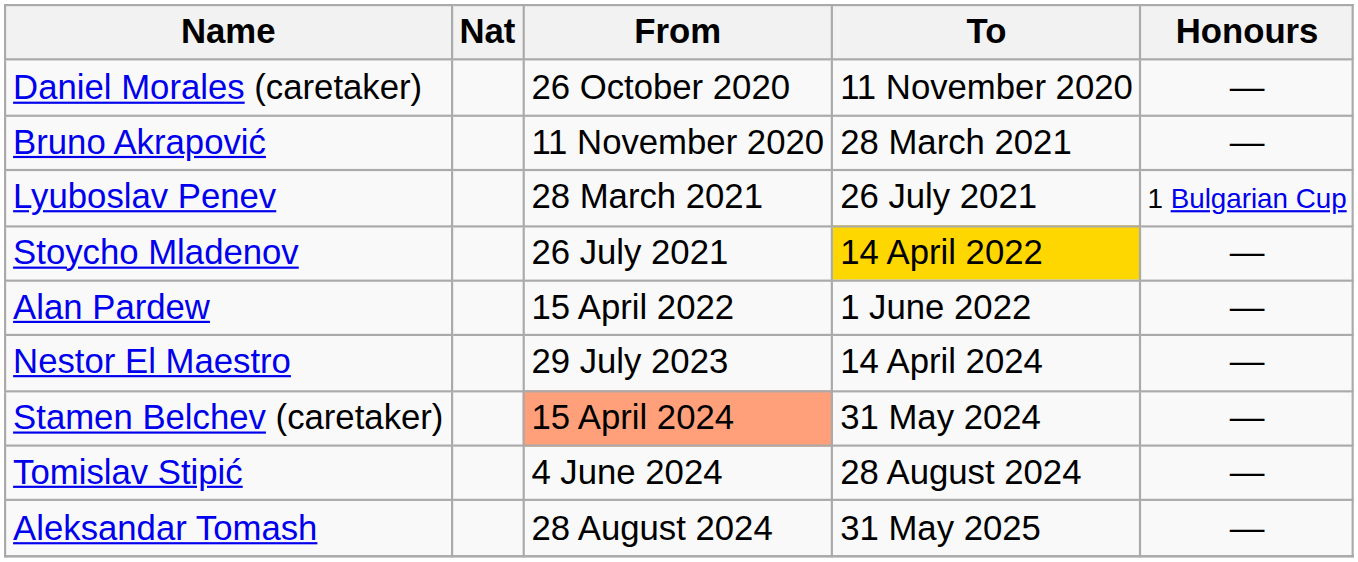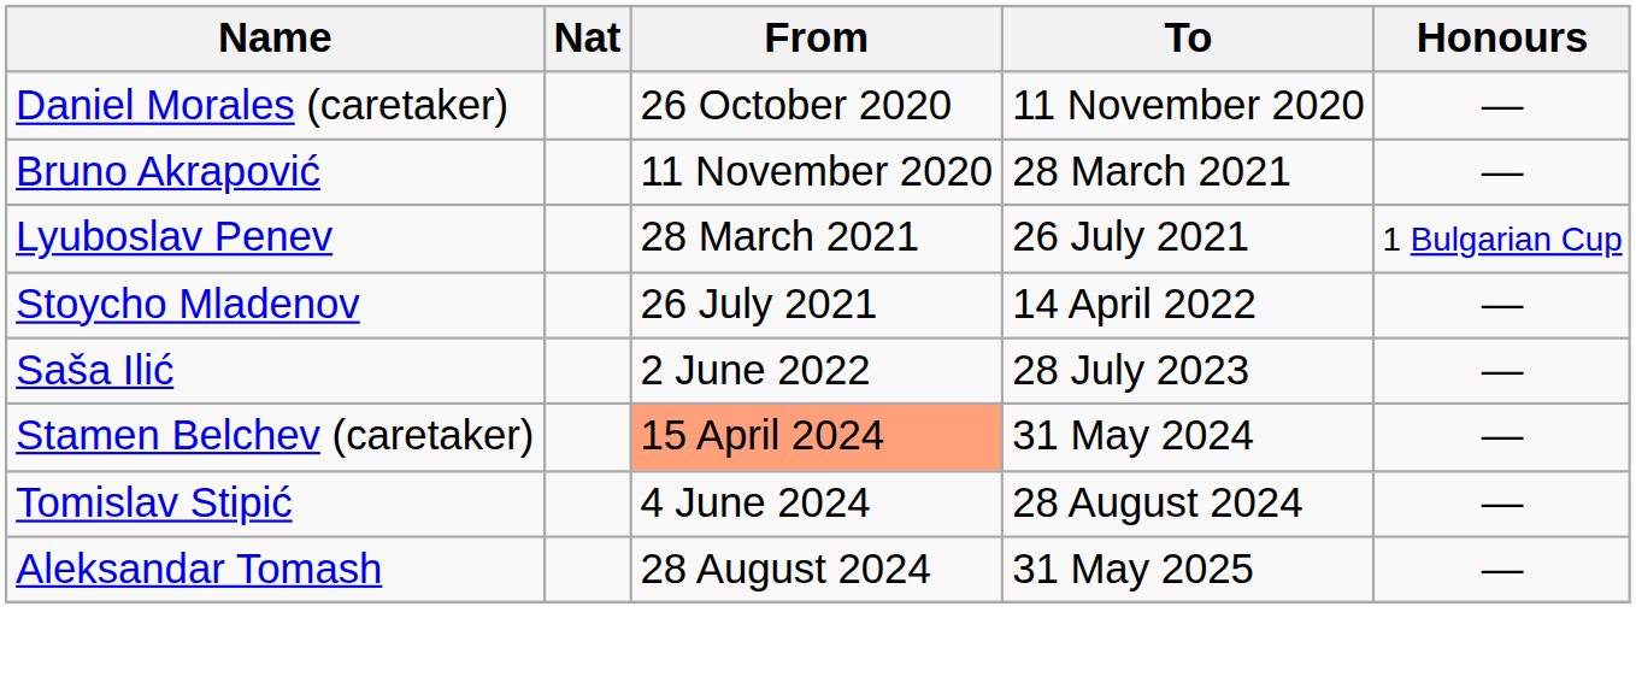 <table class="wikitable" style="text-align: center">
 <tr>
 <th>Name</th>
 <th>Nat</th>
 <th>From</th>
 <th>To</th>
 <th>Honours</th>
 </tr>
 <tr>
 <td align=left><a href='#'>Daniel Morales</a> (caretaker)</td>
 <td></td>
 <td align=left>26 October 2020</td>
 <td align=left>11 November 2020</td>
 <td>—</td>
 </tr>
 <tr>
 <td align=left><a href='#'>Bruno Akrapović</a></td>
 <td></td>
 <td align=left>11 November 2020</td>
 <td align=left>28 March 2021</td>
 <td>—</td>
 </tr>
 <tr>
 <td align=left><a href='#'>Lyuboslav Penev</a></td>
 <td></td>
 <td align=left>28 March 2021</td>
 <td align=left>26 July 2021</td>
 <td style="font-size: 80%">1 <a href='#'>Bulgarian Cup</a></td>
 </tr>
 <tr>
 <td align=left><a href='#'>Stoycho Mladenov</a></td>
 <td></td>
 <td align=left>26 July 2021</td>
-<td align=left style="background: gold;">14 April 2022</td>
+<td align=left>14 April 2022</td>
 <td>—</td>
 </tr>
 <tr>
-<td align=left><a href='#'>Alan Pardew</a></td>
+<td align=left><a href='#'>Saša Ilić</a></td>
 <td></td>
-<td align=left>15 April 2022</td>
-<td align=left>1 June 2022</td>
-<td>—</td>
-</tr>
-<tr>
-<td align=left><a href='#'>Nestor El Maestro</a></td>
-<td> </td>
-<td align=left>29 July 2023</td>
-<td align=left>14 April 2024</td>
+<td align=left>2 June 2022</td>
+<td align=left>28 July 2023</td>
 <td>—</td>
 </tr>
 <tr>
 <td align=left><a href='#'>Stamen Belchev</a> (caretaker)</td>
 <td></td>
 <td align=left style="background: lightsalmon;">15 April 2024</td>
 <td align=left>31 May 2024</td>
 <td>—</td>
 </tr>
 <tr>
 <td align=left><a href='#'>Tomislav Stipić</a></td>
 <td></td>
 <td align=left>4 June 2024</td>
 <td align=left>28 August 2024</td>
 <td>—</td>
 </tr>
 <tr>
 <td align=left><a href='#'>Aleksandar Tomash</a></td>
 <td></td>
 <td align=left>28 August 2024</td>
 <td align=left>31 May 2025</td>
 <td>—</td>
 </tr>
 <tr>
 </tr>
 </table>
